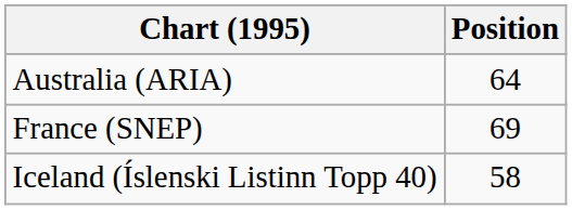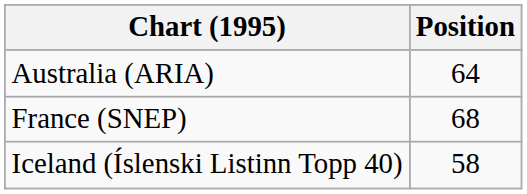 <table class="wikitable sortable">
 <tr>
 <th>Chart (1995)</th>
 <th>Position</th>
 </tr>
 <tr>
 <td>Australia (ARIA)</td>
 <td align="center">64</td>
 </tr>
 <tr>
 <td>France (SNEP)</td>
-<td align="center">69</td>
+<td align="center">68</td>
 </tr>
 <tr>
 <td>Iceland (Íslenski Listinn Topp 40)</td>
 <td align="center">58</td>
 </tr>
 </table>
